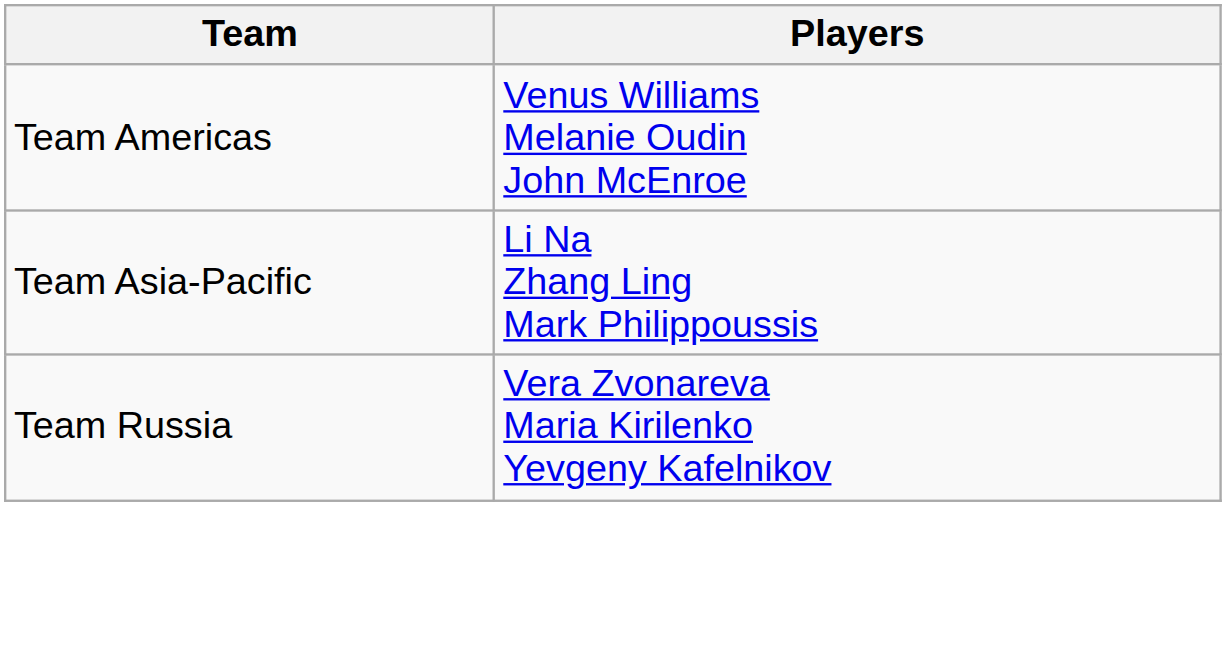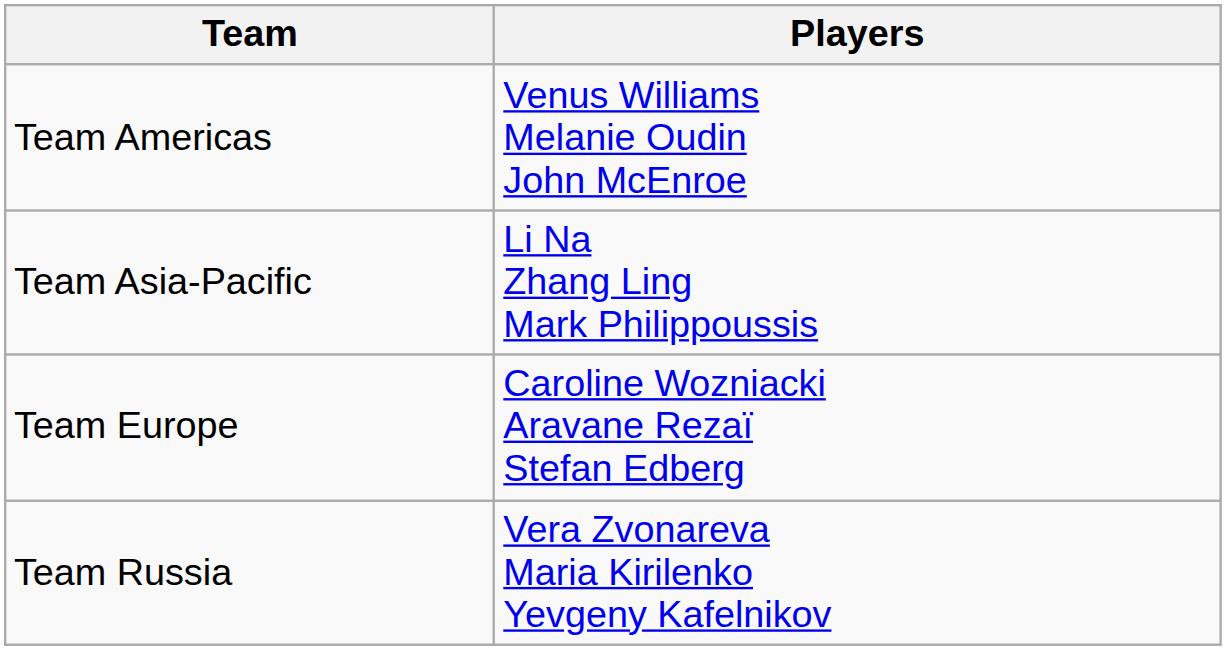 <table class="wikitable">
 <tr>
 <th style="width:200px;">Team</th>
 <th style="width:300px;">Players</th>
 </tr>
 <tr>
 <td>Team Americas<br></td>
 <td> <a href='#'>Venus Williams</a><br>  <a href='#'>Melanie Oudin</a><br>  <a href='#'>John McEnroe</a></td>
 </tr>
 <tr>
 <td>Team Asia-Pacific</td>
 <td> <a href='#'>Li Na</a><br>  <a href='#'>Zhang Ling</a><br>  <a href='#'>Mark Philippoussis</a></td>
 </tr>
 <tr>
+<td>Team Europe</td>
+<td> <a href='#'>Caroline Wozniacki</a><br>  <a href='#'>Aravane Rezaï</a><br>  <a href='#'>Stefan Edberg</a></td>
+</tr>
+<tr>
 <td>Team Russia</td>
 <td> <a href='#'>Vera Zvonareva</a><br>  <a href='#'>Maria Kirilenko</a><br>  <a href='#'>Yevgeny Kafelnikov</a></td>
 </tr>
 </table>
